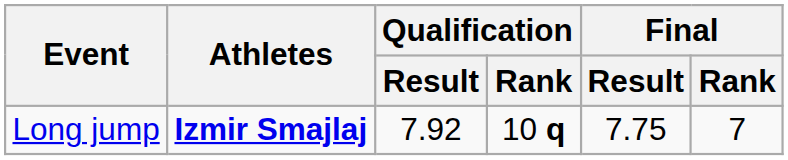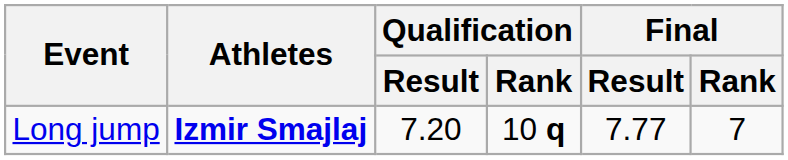 <table class="wikitable" border="1" style="font-size:90%">
 <tr>
 <th rowspan=2>Event</th>
 <th rowspan=2>Athletes</th>
 <th colspan=2>Qualification</th>
 <th colspan=2>Final</th>
 </tr>
 <tr>
 <th>Result</th>
 <th>Rank</th>
 <th>Result</th>
 <th>Rank</th>
 </tr>
 <tr>
 <td><a href='#'>Long jump</a></td>
 <td><strong><a href='#'>Izmir Smajlaj</a></strong></td>
-<td align=center>7.92</td>
+<td align=center>7.20</td>
 <td align=center>10 <strong>q</strong></td>
-<td align=center>7.75</td>
+<td align=center>7.77</td>
 <td align=center>7</td>
 </tr>
 </table>
